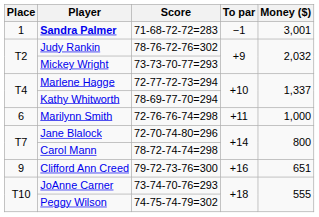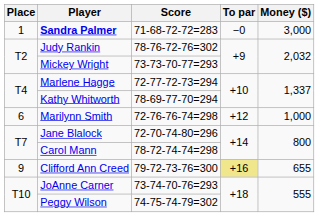 <table class="wikitable">
 <tr>
 <th>Place</th>
 <th>Player</th>
 <th>Score</th>
 <th>To par</th>
 <th>Money ($)</th>
 </tr>
 <tr>
 <td align=center>1</td>
 <td> <strong><a href='#'>Sandra Palmer</a></strong></td>
 <td>71-68-72-72=283</td>
-<td align=center>−1</td>
-<td align=right>3,001</td>
+<td align=center>−0</td>
+<td align=right>3,000</td>
 </tr>
 <tr>
 <td align=center rowspan=2>T2</td>
 <td> <a href='#'>Judy Rankin</a></td>
 <td>78-76-72-76=302</td>
 <td align=center rowspan=2>+9</td>
 <td align=right rowspan=2>2,032</td>
 </tr>
 <tr>
 <td> <a href='#'>Mickey Wright</a></td>
 <td>73-73-70-77=293</td>
 </tr>
 <tr>
 <td align=center rowspan=2>T4</td>
 <td> <a href='#'>Marlene Hagge</a></td>
 <td>72-77-72-73=294</td>
 <td align=center rowspan=2>+10</td>
 <td align=right rowspan=2>1,337</td>
 </tr>
 <tr>
 <td> <a href='#'>Kathy Whitworth</a></td>
 <td>78-69-77-70=294</td>
 </tr>
 <tr>
 <td align=center>6</td>
 <td> <a href='#'>Marilynn Smith</a></td>
 <td>72-76-76-74=298</td>
-<td align=center>+11</td>
+<td align=center>+12</td>
 <td align=right>1,000</td>
 </tr>
 <tr>
 <td align=center rowspan=2>T7</td>
 <td> <a href='#'>Jane Blalock</a></td>
 <td>72-70-74-80=296</td>
 <td align=center rowspan=2>+14</td>
 <td align=right rowspan=2>800</td>
 </tr>
 <tr>
 <td> <a href='#'>Carol Mann</a></td>
 <td>78-72-74-74=298</td>
 </tr>
 <tr>
 <td align=center>9</td>
 <td> <a href='#'>Clifford Ann Creed</a></td>
 <td>79-72-73-76=300</td>
-<td align=center>+16</td>
-<td align=right>651</td>
+<td align=center style="background: khaki;">+16</td>
+<td align=right>655</td>
 </tr>
 <tr>
 <td align=center rowspan=2>T10</td>
 <td> <a href='#'>JoAnne Carner</a></td>
 <td>73-74-70-76=293</td>
 <td align=center rowspan=2>+18</td>
 <td align=right rowspan=2>555</td>
 </tr>
 <tr>
 <td> <a href='#'>Peggy Wilson</a></td>
 <td>74-75-74-79=302</td>
 </tr>
 </table>
